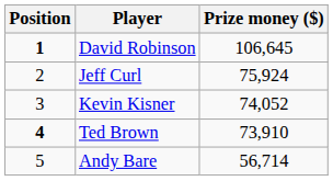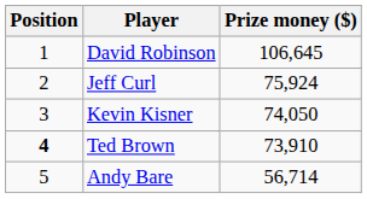 <table class="wikitable">
 <tr>
 <th>Position</th>
 <th>Player</th>
 <th>Prize money ($)</th>
 </tr>
 <tr>
-<td align=center><strong>1</strong></td>
+<td align=center>1</td>
 <td> <a href='#'>David Robinson</a></td>
 <td align=center>106,645</td>
 </tr>
 <tr>
 <td align=center>2</td>
 <td> <a href='#'>Jeff Curl</a></td>
 <td align=center>75,924</td>
 </tr>
 <tr>
 <td align=center>3</td>
 <td> <a href='#'>Kevin Kisner</a></td>
-<td align=center>74,052</td>
+<td align=center>74,050</td>
 </tr>
 <tr>
 <td align=center><strong>4</strong></td>
 <td> <a href='#'>Ted Brown</a></td>
 <td align=center>73,910</td>
 </tr>
 <tr>
 <td align=center>5</td>
 <td> <a href='#'>Andy Bare</a></td>
 <td align=center>56,714</td>
 </tr>
 </table>
